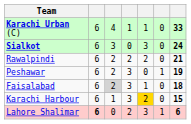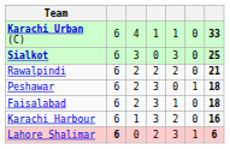 <table class="wikitable sortable" style="text-align:center";"font-size:95%">
 <tr>
 <th style="width:130px;">Team</th>
 <th style="width:20px;"></th>
 <th style="width:20px;"></th>
 <th style="width:20px;"></th>
 <th style="width:20px;"></th>
 <th style="width:20px;"></th>
 <th style="width:20px;"></th>
 </tr>
 <tr bgcolor="#ccffcc">
 <td style="text-align:left"><strong><a href='#'>Karachi Urban</a></strong> (C)</td>
 <td>6</td>
 <td>4</td>
 <td>1</td>
 <td>1</td>
 <td>0</td>
 <td><strong>33</strong></td>
 </tr>
 <tr bgcolor="#ccffcc">
 <td style="text-align:left"><strong><a href='#'>Sialkot</a></strong></td>
 <td>6</td>
 <td>3</td>
 <td>0</td>
 <td>3</td>
 <td>0</td>
-<td><strong>24</strong></td>
+<td><strong>25</strong></td>
 </tr>
 <tr>
 <td style="text-align:left"><a href='#'>Rawalpindi</a></td>
 <td>6</td>
 <td>2</td>
 <td>2</td>
 <td>2</td>
 <td>0</td>
 <td><strong>21</strong></td>
 </tr>
 <tr>
 <td style="text-align:left"><a href='#'>Peshawar</a></td>
 <td>6</td>
 <td>2</td>
 <td>3</td>
 <td>0</td>
 <td>1</td>
-<td><strong>19</strong></td>
+<td><strong>18</strong></td>
 </tr>
 <tr>
 <td style="text-align:left"><a href='#'>Faisalabad</a></td>
 <td>6</td>
-<td style="background: lightgrey;">2</td>
+<td>2</td>
 <td>3</td>
 <td>1</td>
 <td>0</td>
 <td><strong>18</strong></td>
 </tr>
 <tr>
 <td style="text-align:left"><a href='#'>Karachi Harbour</a></td>
 <td>6</td>
 <td>1</td>
 <td>3</td>
-<td style="background: gold;">2</td>
+<td>2</td>
 <td>0</td>
-<td><strong>15</strong></td>
+<td><strong>16</strong></td>
 </tr>
 <tr bgcolor="#ffcccc">
 <td style="text-align:left"><a href='#'>Lahore Shalimar</a></td>
 <td><strong>6</strong></td>
 <td>0</td>
 <td>2</td>
 <td>3</td>
 <td>1</td>
 <td><strong>6</strong></td>
 </tr>
 </table>
